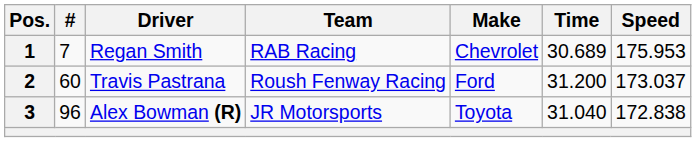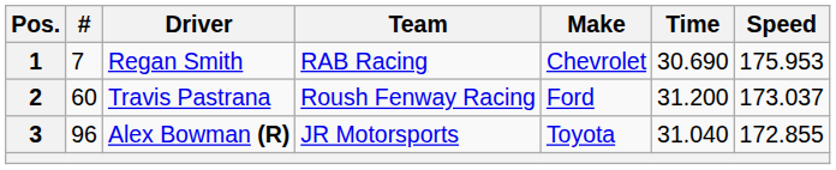 <table class="wikitable" style="font-size:95%">
 <tr>
 <th>Pos.</th>
 <th>#</th>
 <th>Driver</th>
 <th>Team</th>
 <th>Make</th>
 <th>Time</th>
 <th>Speed</th>
 </tr>
 <tr>
 <th>1</th>
 <td>7</td>
 <td><a href='#'>Regan Smith</a></td>
 <td><a href='#'>RAB Racing</a></td>
 <td><a href='#'>Chevrolet</a></td>
-<td>30.689</td>
+<td>30.690</td>
 <td>175.953</td>
 </tr>
 <tr>
 <th>2</th>
 <td>60</td>
 <td><a href='#'>Travis Pastrana</a></td>
 <td><a href='#'>Roush Fenway Racing</a></td>
 <td><a href='#'>Ford</a></td>
 <td>31.200</td>
 <td>173.037</td>
 </tr>
 <tr>
 <th>3</th>
 <td>96</td>
 <td><a href='#'>Alex Bowman</a> <strong>(R)</strong></td>
 <td><a href='#'>JR Motorsports</a></td>
 <td><a href='#'>Toyota</a></td>
 <td>31.040</td>
-<td>172.838</td>
+<td>172.855</td>
 </tr>
 <tr>
 <th colspan="7"></th>
 </tr>
 </table>
